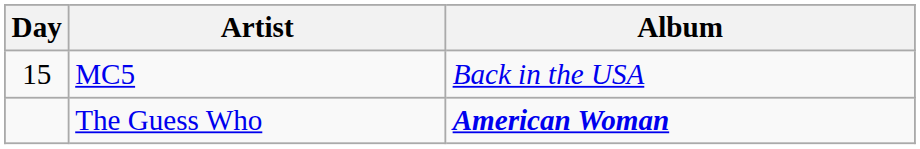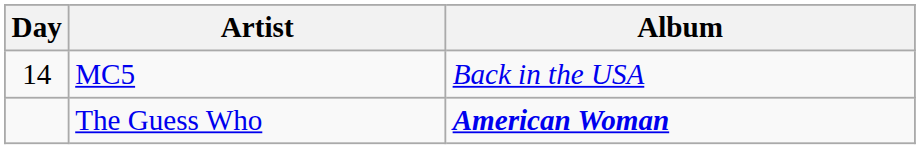 <table class="wikitable" border="1">
 <tr>
 <th>Day</th>
 <th width="200">Artist</th>
 <th width="250">Album</th>
 </tr>
 <tr>
-<td style="text-align:center;" rowspan="1">15</td>
+<td style="text-align:center;" rowspan="1">14</td>
 <td><a href='#'>MC5</a></td>
 <td><em><a href='#'>Back in the USA</a></em></td>
 </tr>
 <tr>
 <td rowspan="1" align="center"></td>
 <td><a href='#'>The Guess Who</a></td>
 <td><strong><em><a href='#'>American Woman</a></em></strong></td>
 </tr>
 </table>
